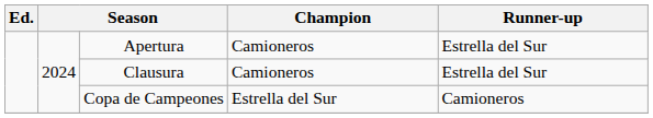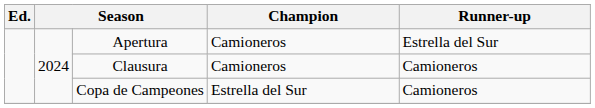 <table class="wikitable sortable">
 <tr>
 <th width=px>Ed.</th>
 <th colspan=2 width=60px>Season</th>
 <th width="190">Champion</th>
 <th width="190">Runner-up</th>
 </tr>
 <tr>
 <td rowspan=3></td>
 <td rowspan=3 align=center>2024</td>
 <td align=center>Apertura</td>
 <td>Camioneros </td>
 <td>Estrella del Sur</td>
 </tr>
 <tr>
 <td align=center>Clausura</td>
 <td>Camioneros</td>
-<td>Estrella del Sur</td>
+<td>Camioneros</td>
 </tr>
 <tr>
 <td align=center>Copa de Campeones</td>
 <td>Estrella del Sur </td>
 <td>Camioneros</td>
 </tr>
 <tr>
 </tr>
 </table>
